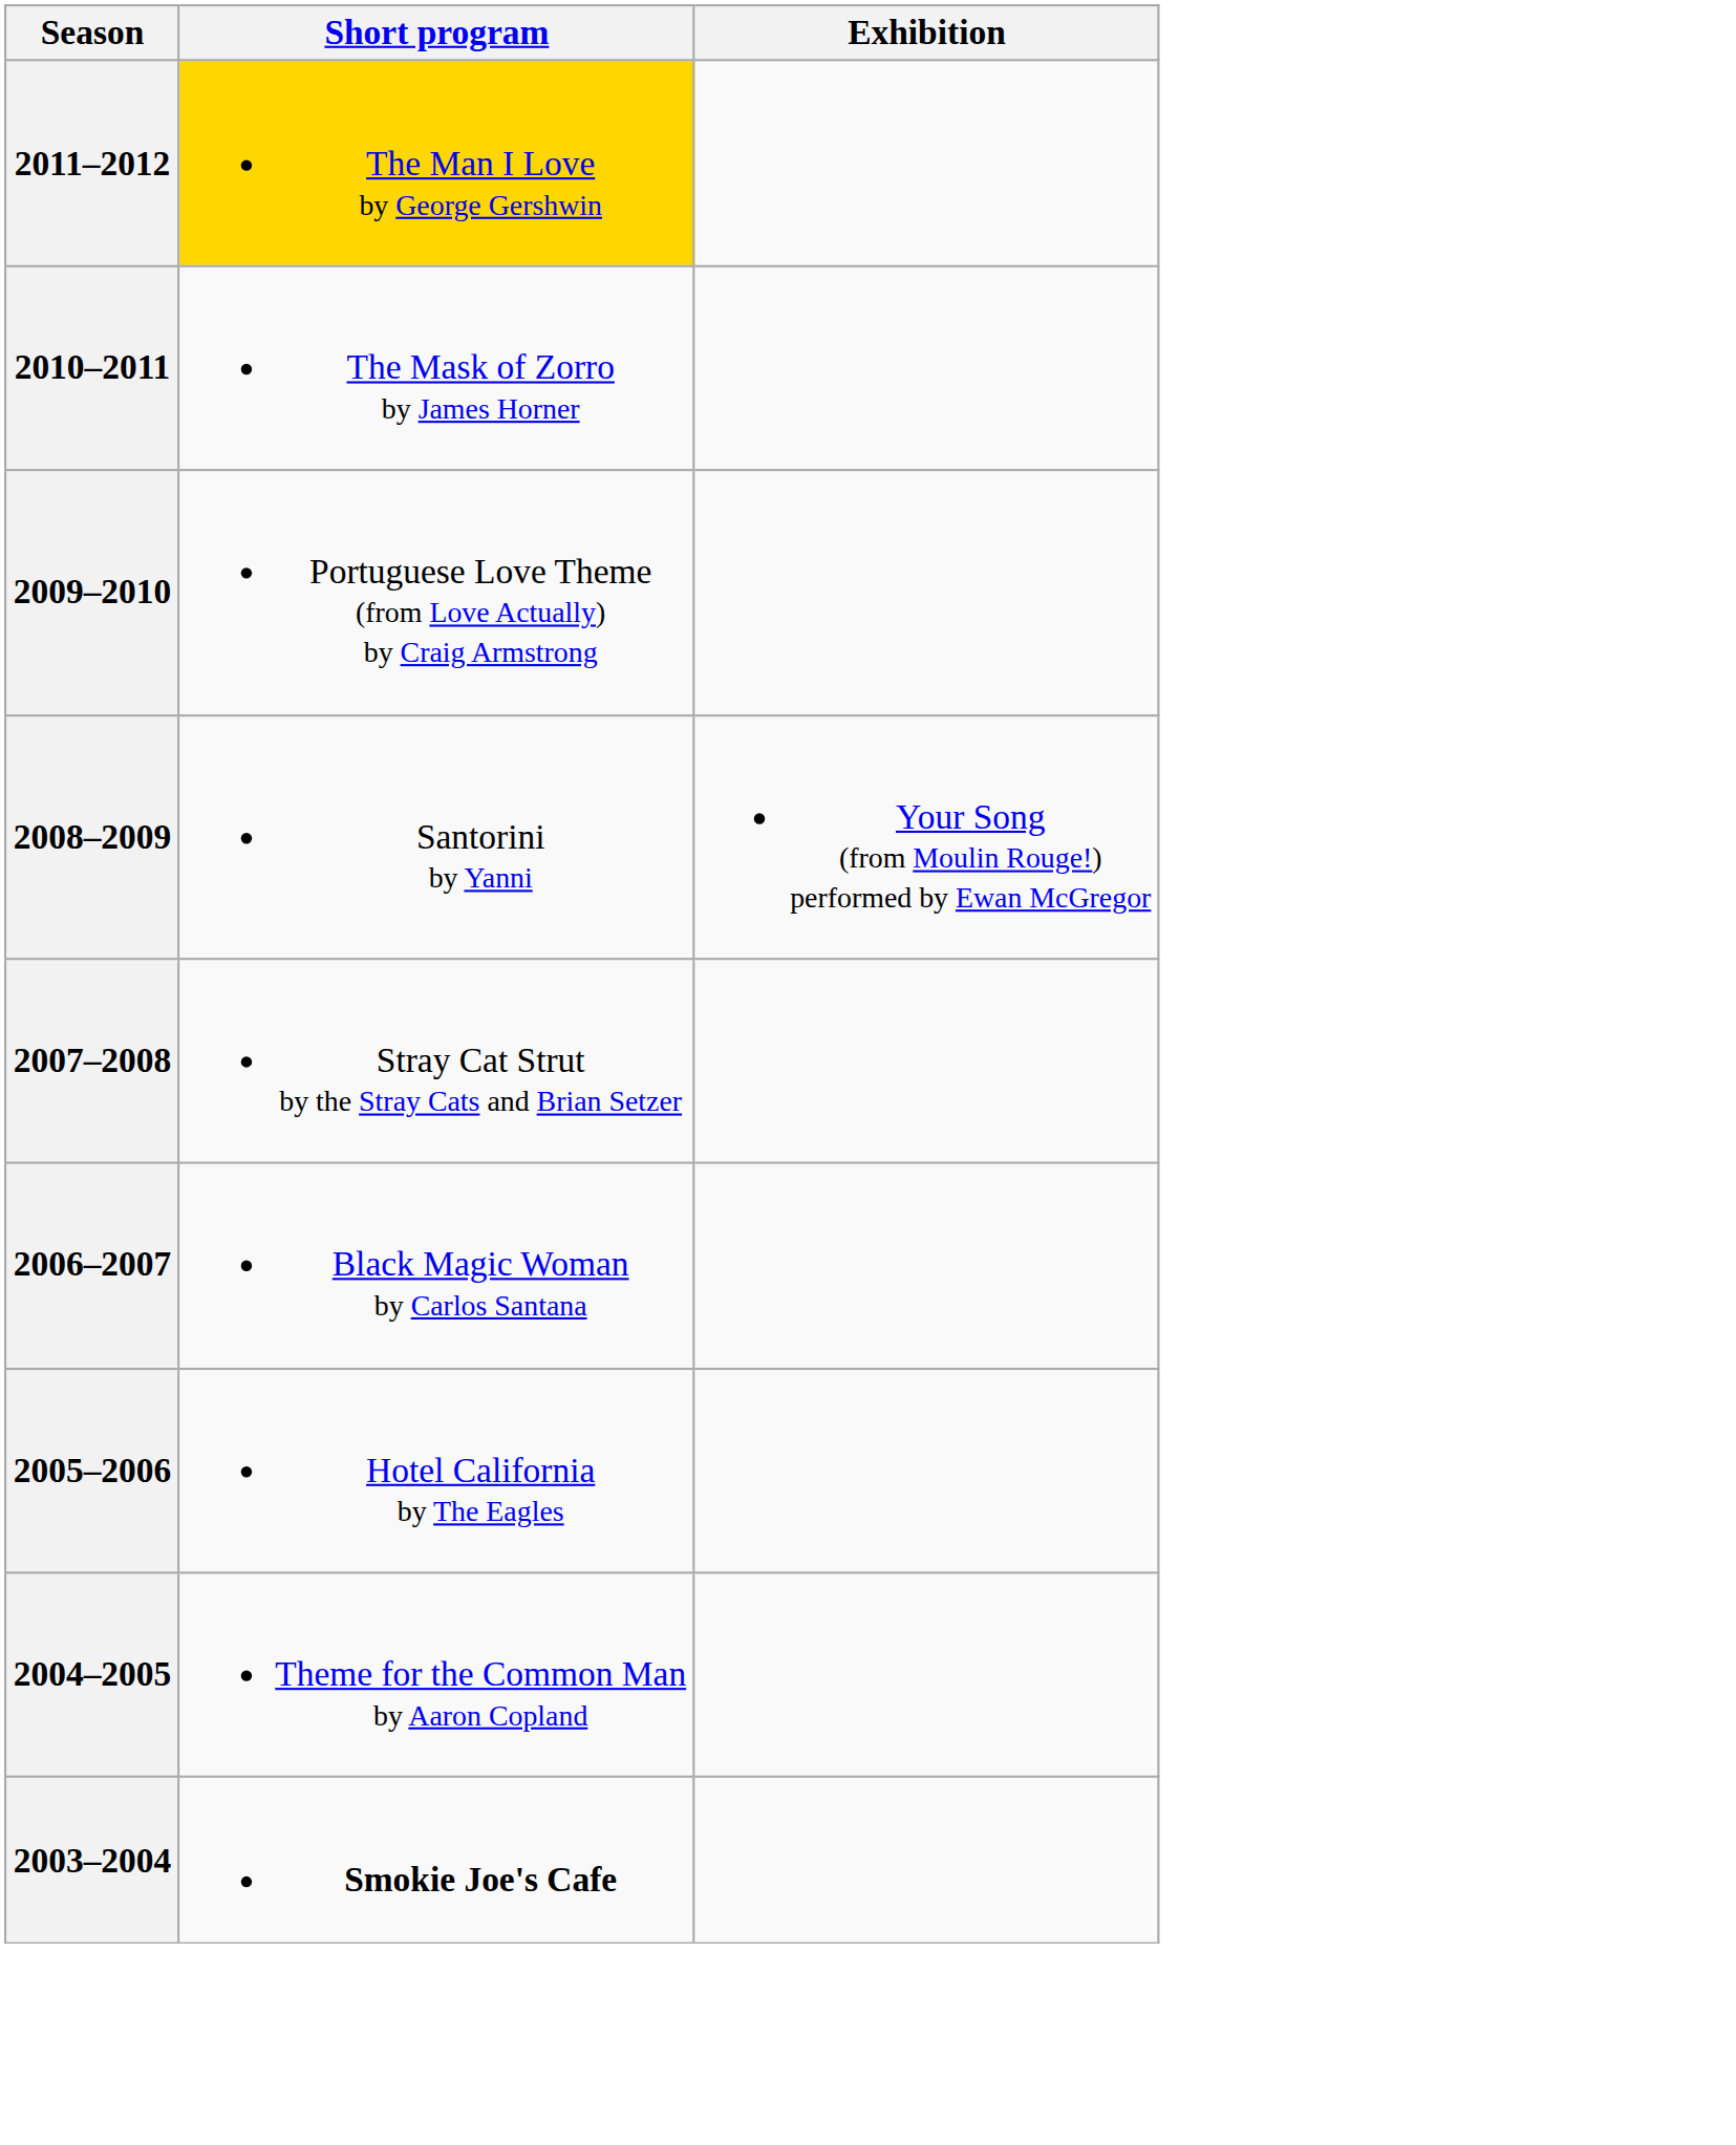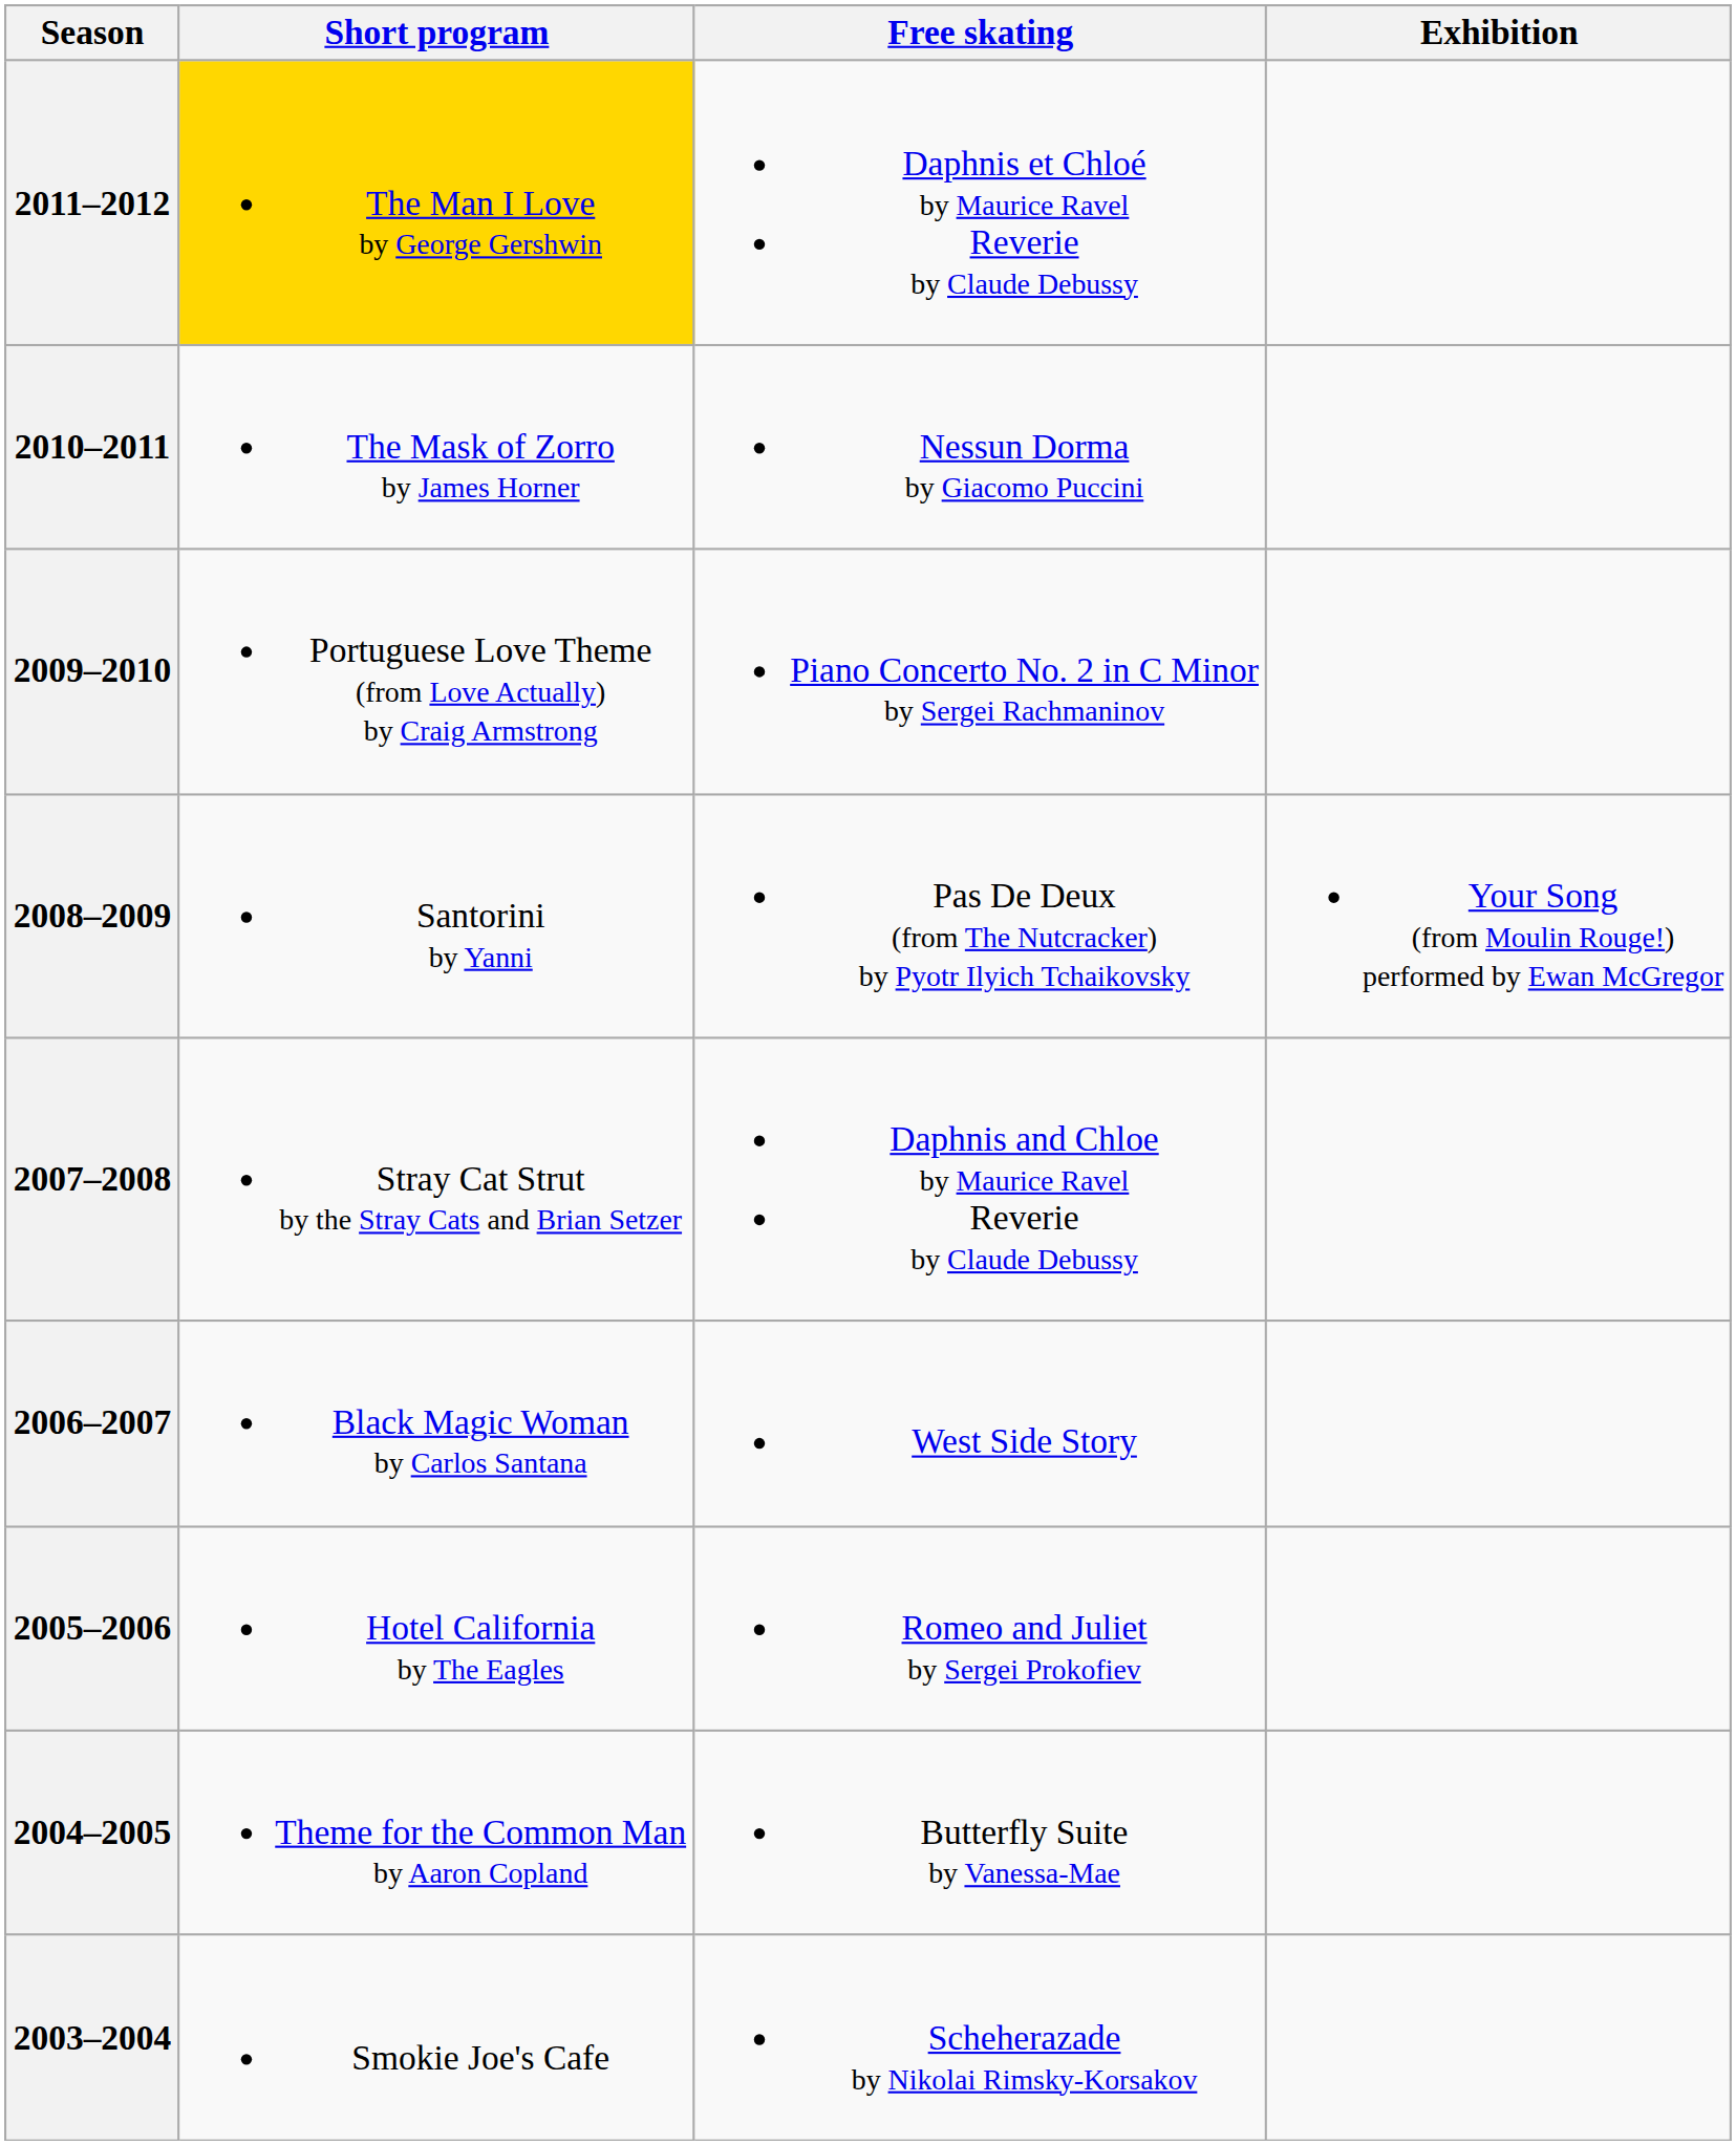 <table class="wikitable" style="text-align:center">
 <tr>
 <th>Season</th>
 <th><a href='#'>Short program</a></th>
+<th><a href='#'>Free skating</a></th>
 <th>Exhibition</th>
 </tr>
 <tr>
 <th>2011–2012 <br></th>
 <td style="background: gold;"><br><ul><li><a href='#'>The Man I Love</a> <br><small> by <a href='#'>George Gershwin</a> </small></li></ul></td>
+<td><br><ul><li><a href='#'>Daphnis et Chloé</a> <br><small> by <a href='#'>Maurice Ravel</a> </small></li><li><a href='#'>Reverie</a> <br><small> by <a href='#'>Claude Debussy</a> </small></li></ul></td>
 <td></td>
 </tr>
 <tr>
 <th>2010–2011 <br></th>
 <td><br><ul><li><a href='#'>The Mask of Zorro</a> <br><small> by <a href='#'>James Horner</a> </small></li></ul></td>
+<td><br><ul><li><a href='#'>Nessun Dorma</a> <br><small> by <a href='#'>Giacomo Puccini</a> </small></li></ul></td>
 <td></td>
 </tr>
 <tr>
 <th>2009–2010 <br></th>
 <td><br><ul><li>Portuguese Love Theme <br><small> (from <a href='#'>Love Actually</a>) <br> by <a href='#'>Craig Armstrong</a> </small></li></ul></td>
+<td><br><ul><li><a href='#'>Piano Concerto No. 2 in C Minor</a> <br><small>  by <a href='#'>Sergei Rachmaninov</a> </small></li></ul></td>
 <td></td>
 </tr>
 <tr>
 <th>2008–2009 <br></th>
 <td><br><ul><li>Santorini <br><small> by <a href='#'>Yanni</a> </small></li></ul></td>
+<td><br><ul><li>Pas De Deux <br><small> (from <a href='#'>The Nutcracker</a>) <br> by <a href='#'>Pyotr Ilyich Tchaikovsky</a> </small></li></ul></td>
 <td><br><ul><li><a href='#'>Your Song</a> <br><small> (from <a href='#'>Moulin Rouge!</a>) <br> performed by <a href='#'>Ewan McGregor</a> </small></li></ul></td>
 </tr>
 <tr>
 <th>2007–2008 <br> </th>
 <td><br><ul><li>Stray Cat Strut <br><small> by the <a href='#'>Stray Cats</a> and <a href='#'>Brian Setzer</a> </small></li></ul></td>
+<td><br><ul><li><a href='#'>Daphnis and Chloe</a> <br><small> by <a href='#'>Maurice Ravel</a> </small></li><li>Reverie <br><small> by <a href='#'>Claude Debussy</a> </small></li></ul></td>
 <td></td>
 </tr>
 <tr>
 <th>2006–2007 <br></th>
 <td><br><ul><li><a href='#'>Black Magic Woman</a> <br><small> by <a href='#'>Carlos Santana</a> </small></li></ul></td>
+<td><br><ul><li><a href='#'>West Side Story</a></li></ul></td>
 <td></td>
 </tr>
 <tr>
 <th>2005–2006 <br></th>
 <td><br><ul><li><a href='#'>Hotel California</a> <br><small> by <a href='#'>The Eagles</a> </small></li></ul></td>
+<td><br><ul><li><a href='#'>Romeo and Juliet</a> <br><small> by <a href='#'>Sergei Prokofiev</a> </small></li></ul></td>
 <td></td>
 </tr>
 <tr>
 <th>2004–2005 <br></th>
 <td><br><ul><li><a href='#'>Theme for the Common Man</a> <br><small> by <a href='#'>Aaron Copland</a> </small></li></ul></td>
+<td><br><ul><li>Butterfly Suite <br><small> by <a href='#'>Vanessa-Mae</a> </small></li></ul></td>
 <td></td>
 </tr>
 <tr>
 <th>2003–2004 <br></th>
-<td><strong><br><ul><li>Smokie Joe's Cafe</li></ul></strong></td>
+<td><br><ul><li>Smokie Joe's Cafe</li></ul></td>
+<td><br><ul><li><a href='#'>Scheherazade</a> <br><small> by <a href='#'>Nikolai Rimsky-Korsakov</a> </small></li></ul></td>
 <td></td>
 </tr>
 </table>
